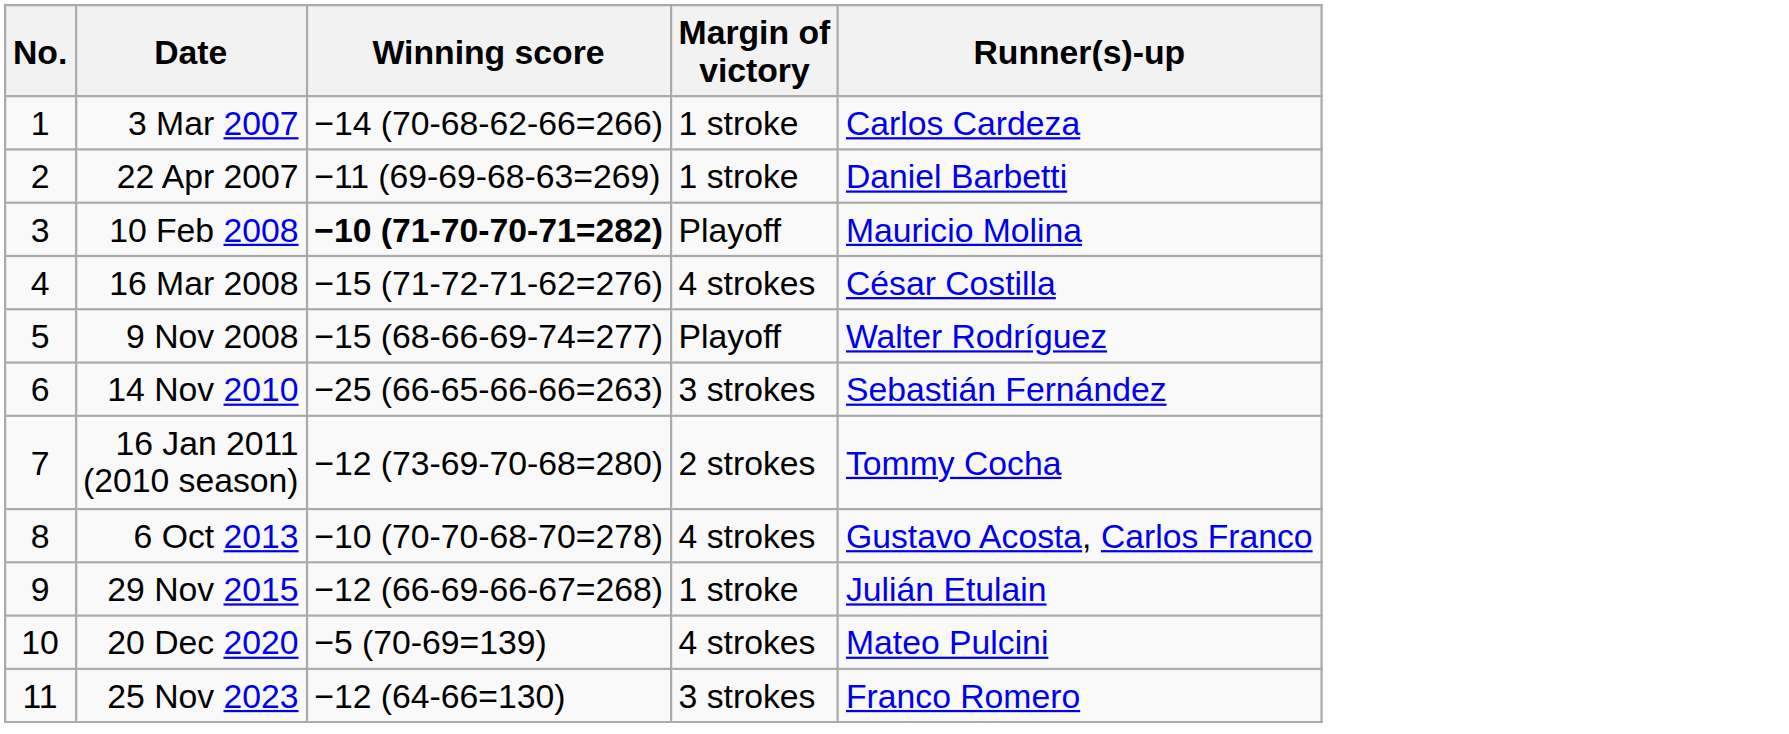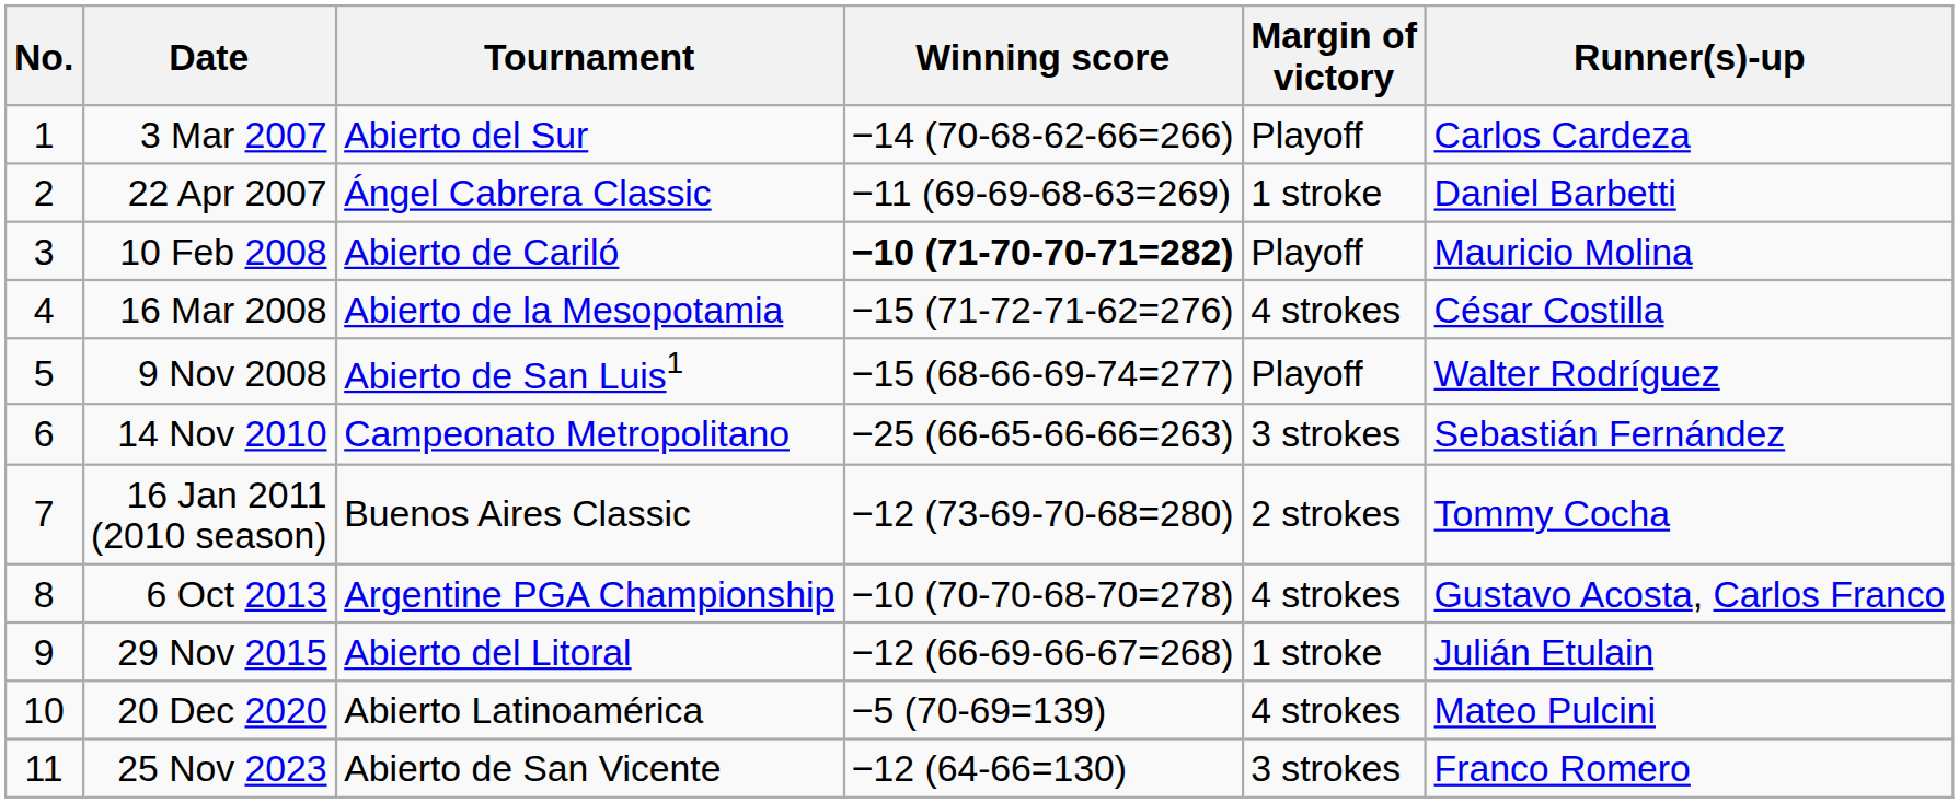 <table class="wikitable" style="font-size:95%;">
 <tr>
 <th>No.</th>
 <th>Date</th>
+<th>Tournament</th>
 <th>Winning score</th>
 <th>Margin of<br>victory</th>
 <th>Runner(s)-up</th>
 </tr>
 <tr>
 <td align=center>1</td>
 <td align=right>3 Mar <a href='#'>2007</a></td>
+<td><a href='#'>Abierto del Sur</a></td>
 <td>−14 (70-68-62-66=266)</td>
-<td>1 stroke</td>
+<td>Playoff</td>
 <td> <a href='#'>Carlos Cardeza</a></td>
 </tr>
 <tr>
 <td align=center>2</td>
 <td align=right>22 Apr 2007</td>
+<td><a href='#'>Ángel Cabrera Classic</a></td>
 <td>−11 (69-69-68-63=269)</td>
 <td>1 stroke</td>
 <td> <a href='#'>Daniel Barbetti</a></td>
 </tr>
 <tr>
 <td align=center>3</td>
 <td align=right>10 Feb <a href='#'>2008</a></td>
+<td><a href='#'>Abierto de Cariló</a></td>
 <td><strong>−10 (71-70-70-71=282)</strong></td>
 <td>Playoff</td>
 <td> <a href='#'>Mauricio Molina</a></td>
 </tr>
 <tr>
 <td align=center>4</td>
 <td align=right>16 Mar 2008</td>
+<td><a href='#'>Abierto de la Mesopotamia</a></td>
 <td>−15 (71-72-71-62=276)</td>
 <td>4 strokes</td>
 <td> <a href='#'>César Costilla</a></td>
 </tr>
 <tr>
 <td align=center>5</td>
 <td align=right>9 Nov 2008</td>
+<td><a href='#'>Abierto de San Luis</a><sup>1</sup></td>
 <td>−15 (68-66-69-74=277)</td>
 <td>Playoff</td>
 <td> <a href='#'>Walter Rodríguez</a></td>
 </tr>
 <tr>
 <td align=center>6</td>
 <td align=right>14 Nov <a href='#'>2010</a></td>
+<td><a href='#'>Campeonato Metropolitano</a></td>
 <td>−25 (66-65-66-66=263)</td>
 <td>3 strokes</td>
 <td> <a href='#'>Sebastián Fernández</a></td>
 </tr>
 <tr>
 <td align=center>7</td>
 <td align=right>16 Jan 2011<br>(2010 season)</td>
+<td>Buenos Aires Classic</td>
 <td>−12 (73-69-70-68=280)</td>
 <td>2 strokes</td>
 <td> <a href='#'>Tommy Cocha</a></td>
 </tr>
 <tr>
 <td align=center>8</td>
 <td align=right>6 Oct <a href='#'>2013</a></td>
+<td><a href='#'>Argentine PGA Championship</a></td>
 <td>−10 (70-70-68-70=278)</td>
 <td>4 strokes</td>
 <td> <a href='#'>Gustavo Acosta</a>,  <a href='#'>Carlos Franco</a></td>
 </tr>
 <tr>
 <td align=center>9</td>
 <td align=right>29 Nov <a href='#'>2015</a></td>
+<td><a href='#'>Abierto del Litoral</a></td>
 <td>−12 (66-69-66-67=268)</td>
 <td>1 stroke</td>
 <td> <a href='#'>Julián Etulain</a></td>
 </tr>
 <tr>
 <td align=center>10</td>
 <td align=right>20 Dec <a href='#'>2020</a></td>
+<td>Abierto Latinoamérica</td>
 <td>−5 (70-69=139)</td>
 <td>4 strokes</td>
 <td> <a href='#'>Mateo Pulcini</a></td>
 </tr>
 <tr>
 <td align=center>11</td>
 <td align=right>25 Nov <a href='#'>2023</a></td>
+<td>Abierto de San Vicente</td>
 <td>−12 (64-66=130)</td>
 <td>3 strokes</td>
 <td> <a href='#'>Franco Romero</a></td>
 </tr>
 </table>
